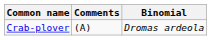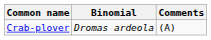 <table class="wikitable">
 <tr>
 <th>Common name</th>
+<th>Binomial</th>
 <th>Comments</th>
-<th>Binomial</th>
 </tr>
 <tr>
 <td><a href='#'>Crab-plover</a></td>
+<td><em>Dromas ardeola</em></td>
 <td>(A)</td>
-<td><em>Dromas ardeola</em></td>
 </tr>
 </table>
